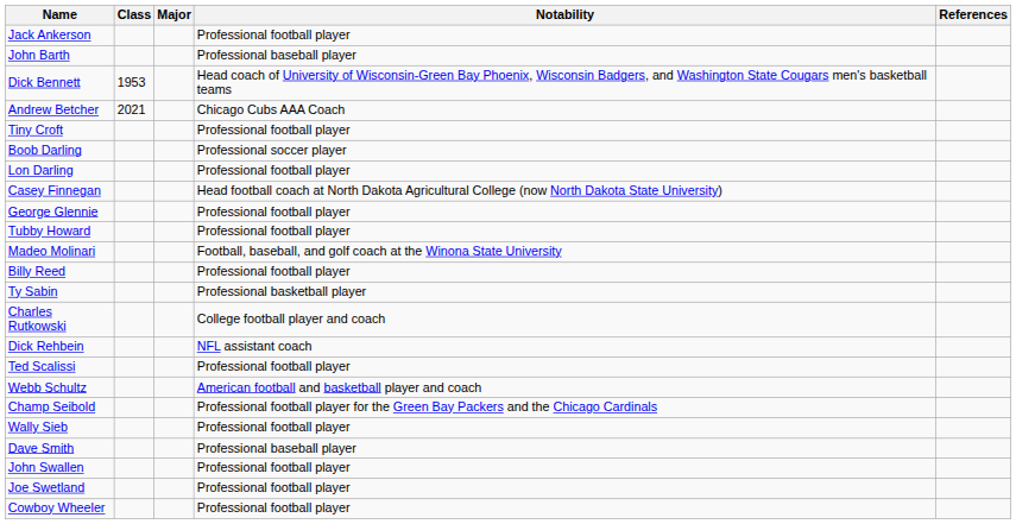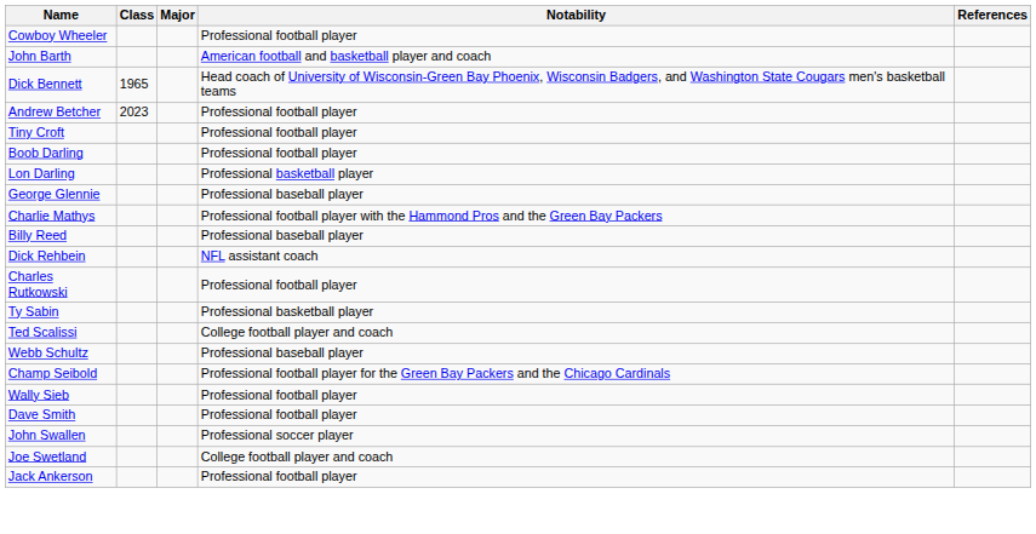 <table class="wikitable sortable" style="width:100%;">
 <tr>
 <th>Name</th>
 <th>Class</th>
 <th>Major</th>
 <th>Notability</th>
 <th>References</th>
 </tr>
 <tr>
-<td><a href='#'>Jack Ankerson</a></td>
+<td><a href='#'>Cowboy Wheeler</a></td>
 <td></td>
 <td></td>
 <td>Professional football player</td>
 <td></td>
 </tr>
 <tr>
 <td><a href='#'>John Barth</a></td>
 <td></td>
 <td></td>
-<td>Professional baseball player</td>
+<td><a href='#'>American football</a> and <a href='#'>basketball</a> player and coach</td>
 <td></td>
 </tr>
 <tr>
 <td><a href='#'>Dick Bennett</a></td>
-<td>1953</td>
+<td>1965</td>
 <td></td>
 <td>Head coach of <a href='#'>University of Wisconsin-Green Bay Phoenix</a>, <a href='#'>Wisconsin Badgers</a>, and <a href='#'>Washington State Cougars</a> men's basketball teams</td>
 <td></td>
 </tr>
 <tr>
 <td><a href='#'>Andrew Betcher</a></td>
-<td>2021</td>
+<td>2023</td>
 <td></td>
-<td>Chicago Cubs AAA Coach</td>
+<td>Professional football player</td>
 </tr>
 <tr>
 <td><a href='#'>Tiny Croft</a></td>
 <td></td>
 <td></td>
 <td>Professional football player</td>
 <td></td>
 </tr>
 <tr>
 <td><a href='#'>Boob Darling</a></td>
 <td></td>
 <td></td>
-<td>Professional soccer player</td>
+<td>Professional football player</td>
 <td></td>
 </tr>
 <tr>
 <td><a href='#'>Lon Darling</a></td>
 <td></td>
 <td></td>
-<td>Professional football player</td>
-<td></td>
-</tr>
-<tr>
-<td><a href='#'>Casey Finnegan</a></td>
-<td></td>
-<td></td>
-<td>Head football coach at North Dakota Agricultural College (now <a href='#'>North Dakota State University</a>)</td>
+<td>Professional <a href='#'>basketball</a> player</td>
 <td></td>
 </tr>
 <tr>
 <td><a href='#'>George Glennie</a></td>
 <td></td>
 <td></td>
-<td>Professional football player</td>
+<td>Professional baseball player</td>
 <td></td>
 </tr>
 <tr>
-<td><a href='#'>Tubby Howard</a></td>
+<td><a href='#'>Charlie Mathys</a></td>
 <td></td>
 <td></td>
-<td>Professional football player</td>
-<td></td>
-</tr>
-<tr>
-<td><a href='#'>Madeo Molinari</a></td>
-<td></td>
-<td></td>
-<td>Football, baseball, and golf coach at the <a href='#'>Winona State University</a></td>
+<td>Professional football player with the <a href='#'>Hammond Pros</a> and the <a href='#'>Green Bay Packers</a></td>
 <td></td>
 </tr>
 <tr>
 <td><a href='#'>Billy Reed</a></td>
+<td></td>
+<td></td>
+<td>Professional baseball player</td>
+<td></td>
+</tr>
+<tr>
+<td><a href='#'>Dick Rehbein</a></td>
+<td></td>
+<td></td>
+<td><a href='#'>NFL</a> assistant coach</td>
+<td></td>
+</tr>
+<tr>
+<td><a href='#'>Charles Rutkowski</a></td>
 <td></td>
 <td></td>
 <td>Professional football player</td>
 <td></td>
 </tr>
 <tr>
 <td><a href='#'>Ty Sabin</a></td>
 <td></td>
 <td></td>
 <td>Professional basketball player</td>
 <td></td>
 </tr>
 <tr>
-<td><a href='#'>Charles Rutkowski</a></td>
+<td><a href='#'>Ted Scalissi</a></td>
 <td></td>
 <td></td>
 <td>College football player and coach</td>
 <td></td>
 </tr>
 <tr>
-<td><a href='#'>Dick Rehbein</a></td>
-<td></td>
-<td></td>
-<td><a href='#'>NFL</a> assistant coach</td>
-<td></td>
-</tr>
-<tr>
-<td><a href='#'>Ted Scalissi</a></td>
-<td></td>
-<td></td>
-<td>Professional football player</td>
-<td></td>
-</tr>
-<tr>
 <td><a href='#'>Webb Schultz</a></td>
 <td></td>
 <td></td>
-<td><a href='#'>American football</a> and <a href='#'>basketball</a> player and coach</td>
+<td>Professional baseball player</td>
 <td></td>
 </tr>
 <tr>
 <td><a href='#'>Champ Seibold</a></td>
 <td></td>
 <td></td>
 <td>Professional football player for the <a href='#'>Green Bay Packers</a> and the <a href='#'>Chicago Cardinals</a></td>
 <td></td>
 </tr>
 <tr>
 <td><a href='#'>Wally Sieb</a></td>
 <td></td>
 <td></td>
 <td>Professional football player</td>
 <td></td>
 </tr>
 <tr>
 <td><a href='#'>Dave Smith</a></td>
 <td></td>
 <td></td>
-<td>Professional baseball player</td>
+<td>Professional football player</td>
 <td></td>
 </tr>
 <tr>
 <td><a href='#'>John Swallen</a></td>
 <td></td>
 <td></td>
-<td>Professional football player</td>
+<td>Professional soccer player</td>
 <td></td>
 </tr>
 <tr>
 <td><a href='#'>Joe Swetland</a></td>
 <td></td>
 <td></td>
-<td>Professional football player</td>
+<td>College football player and coach</td>
 <td></td>
 </tr>
 <tr>
-<td><a href='#'>Cowboy Wheeler</a></td>
+<td><a href='#'>Jack Ankerson</a></td>
 <td></td>
 <td></td>
 <td>Professional football player</td>
 <td></td>
 </tr>
 </table>
